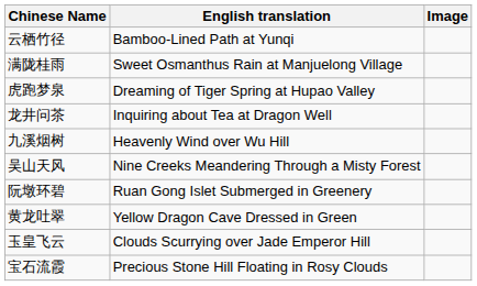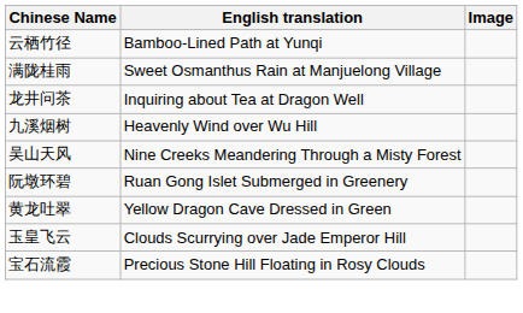 <table class="wikitable">
 <tr>
 <th>Chinese Name</th>
 <th>English translation</th>
 <th>Image</th>
 </tr>
 <tr>
 <td>云栖竹径</td>
 <td>Bamboo-Lined Path at Yunqi</td>
 <td></td>
 </tr>
 <tr>
 <td>满陇桂雨</td>
 <td>Sweet Osmanthus Rain at Manjuelong Village</td>
-<td></td>
-</tr>
-<tr>
-<td>虎跑梦泉</td>
-<td>Dreaming of Tiger Spring at Hupao Valley</td>
 <td></td>
 </tr>
 <tr>
 <td>龙井问茶</td>
 <td>Inquiring about Tea at Dragon Well</td>
 <td></td>
 </tr>
 <tr>
 <td>九溪烟树</td>
 <td>Heavenly Wind over Wu Hill</td>
 <td></td>
 </tr>
 <tr>
 <td>吴山天风</td>
 <td>Nine Creeks Meandering Through a Misty Forest</td>
 <td></td>
 </tr>
 <tr>
 <td>阮墩环碧</td>
 <td>Ruan Gong Islet Submerged in Greenery</td>
 <td></td>
 </tr>
 <tr>
 <td>黄龙吐翠</td>
 <td>Yellow Dragon Cave Dressed in Green</td>
 <td></td>
 </tr>
 <tr>
 <td>玉皇飞云</td>
 <td>Clouds Scurrying over Jade Emperor Hill</td>
 <td></td>
 </tr>
 <tr>
 <td>宝石流霞</td>
 <td>Precious Stone Hill Floating in Rosy Clouds</td>
 <td></td>
 </tr>
 </table>
